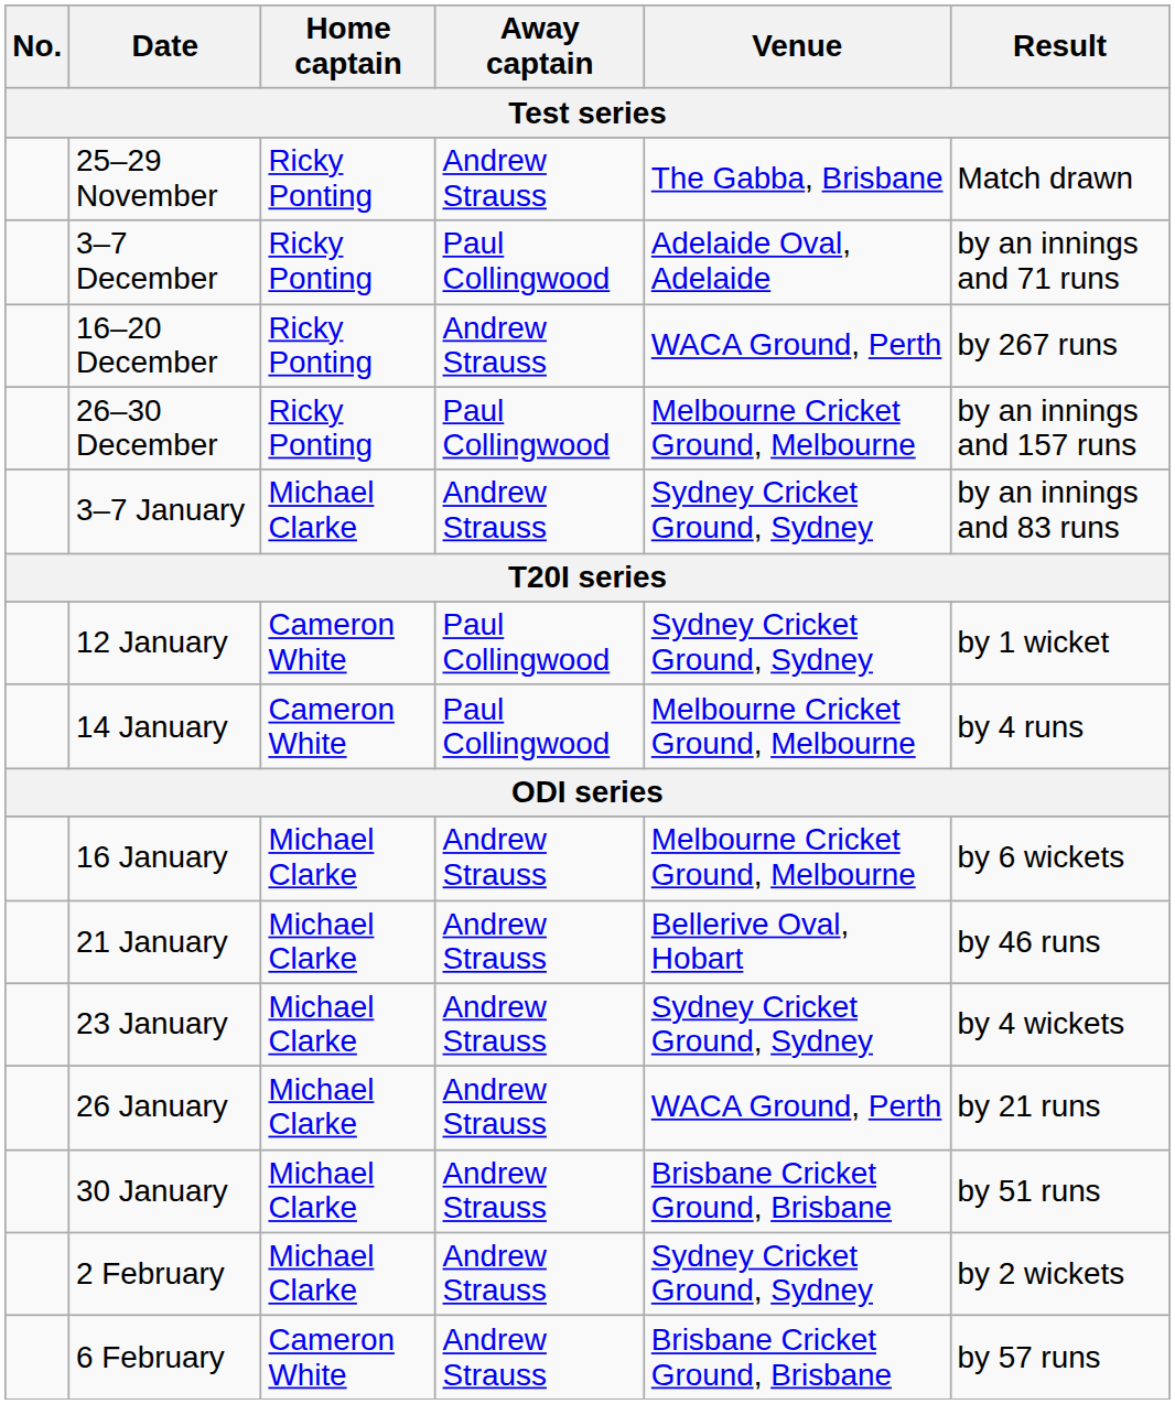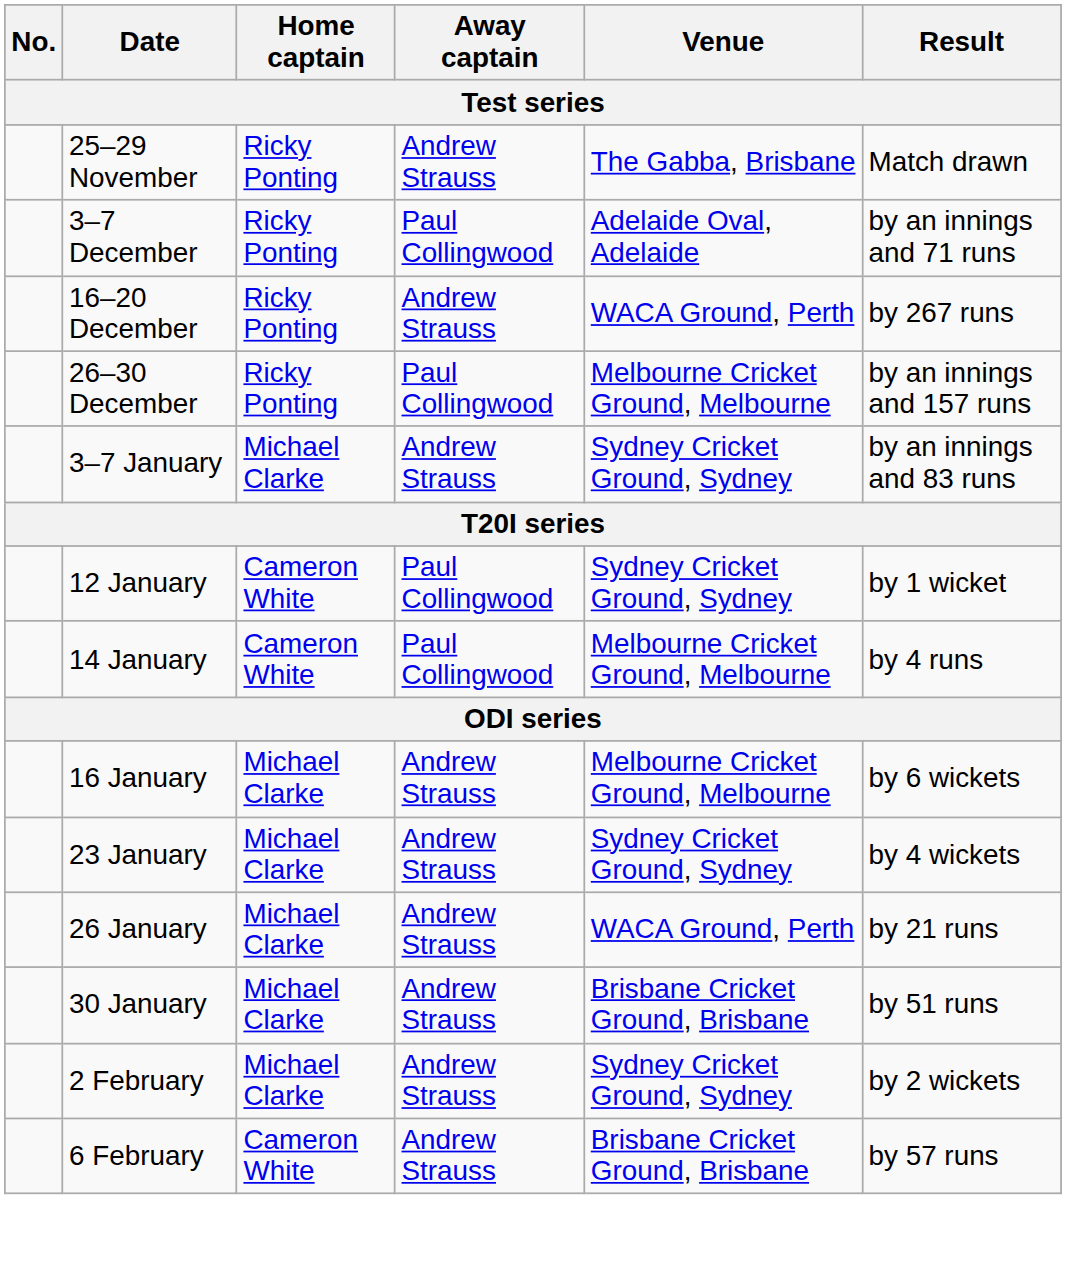 <table class="wikitable">
 <tr>
 <th>No.</th>
 <th>Date</th>
 <th>Home captain</th>
 <th>Away captain</th>
 <th>Venue</th>
 <th>Result</th>
 </tr>
 <tr>
 <th colspan="6">Test series</th>
 </tr>
 <tr>
 <td></td>
 <td>25–29 November</td>
 <td><a href='#'>Ricky Ponting</a></td>
 <td><a href='#'>Andrew Strauss</a></td>
 <td><a href='#'>The Gabba</a>, <a href='#'>Brisbane</a></td>
 <td>Match drawn</td>
 </tr>
 <tr>
 <td></td>
 <td>3–7 December</td>
 <td><a href='#'>Ricky Ponting</a></td>
 <td><a href='#'>Paul Collingwood</a></td>
 <td><a href='#'>Adelaide Oval</a>, <a href='#'>Adelaide</a></td>
 <td> by an innings and 71 runs</td>
 </tr>
 <tr>
 <td></td>
 <td>16–20 December</td>
 <td><a href='#'>Ricky Ponting</a></td>
 <td><a href='#'>Andrew Strauss</a></td>
 <td><a href='#'>WACA Ground</a>, <a href='#'>Perth</a></td>
 <td> by 267 runs</td>
 </tr>
 <tr>
 <td></td>
 <td>26–30 December</td>
 <td><a href='#'>Ricky Ponting</a></td>
 <td><a href='#'>Paul Collingwood</a></td>
 <td><a href='#'>Melbourne Cricket Ground</a>, <a href='#'>Melbourne</a></td>
 <td> by an innings and 157 runs</td>
 </tr>
 <tr>
 <td></td>
 <td>3–7 January</td>
 <td><a href='#'>Michael Clarke</a></td>
 <td><a href='#'>Andrew Strauss</a></td>
 <td><a href='#'>Sydney Cricket Ground</a>, <a href='#'>Sydney</a></td>
 <td> by an innings and 83 runs</td>
 </tr>
 <tr>
 <th colspan="6">T20I series</th>
 </tr>
 <tr>
 <td></td>
 <td>12 January</td>
 <td><a href='#'>Cameron White</a></td>
 <td><a href='#'>Paul Collingwood</a></td>
 <td><a href='#'>Sydney Cricket Ground</a>, <a href='#'>Sydney</a></td>
 <td> by 1 wicket</td>
 </tr>
 <tr>
 <td></td>
 <td>14 January</td>
 <td><a href='#'>Cameron White</a></td>
 <td><a href='#'>Paul Collingwood</a></td>
 <td><a href='#'>Melbourne Cricket Ground</a>, <a href='#'>Melbourne</a></td>
 <td> by 4 runs</td>
 </tr>
 <tr>
 <th colspan="6">ODI series</th>
 </tr>
 <tr>
 <td></td>
 <td>16 January</td>
 <td><a href='#'>Michael Clarke</a></td>
 <td><a href='#'>Andrew Strauss</a></td>
 <td><a href='#'>Melbourne Cricket Ground</a>, <a href='#'>Melbourne</a></td>
 <td> by 6 wickets</td>
 </tr>
 <tr>
 <td></td>
-<td>21 January</td>
-<td><a href='#'>Michael Clarke</a></td>
-<td><a href='#'>Andrew Strauss</a></td>
-<td><a href='#'>Bellerive Oval</a>, <a href='#'>Hobart</a></td>
-<td> by 46 runs</td>
-</tr>
-<tr>
-<td></td>
 <td>23 January</td>
 <td><a href='#'>Michael Clarke</a></td>
 <td><a href='#'>Andrew Strauss</a></td>
 <td><a href='#'>Sydney Cricket Ground</a>, <a href='#'>Sydney</a></td>
 <td> by 4 wickets</td>
 </tr>
 <tr>
 <td></td>
 <td>26 January</td>
 <td><a href='#'>Michael Clarke</a></td>
 <td><a href='#'>Andrew Strauss</a></td>
 <td><a href='#'>WACA Ground</a>, <a href='#'>Perth</a></td>
 <td> by 21 runs</td>
 </tr>
 <tr>
 <td></td>
 <td>30 January</td>
 <td><a href='#'>Michael Clarke</a></td>
 <td><a href='#'>Andrew Strauss</a></td>
 <td><a href='#'>Brisbane Cricket Ground</a>, <a href='#'>Brisbane</a></td>
 <td> by 51 runs</td>
 </tr>
 <tr>
 <td></td>
 <td>2 February</td>
 <td><a href='#'>Michael Clarke</a></td>
 <td><a href='#'>Andrew Strauss</a></td>
 <td><a href='#'>Sydney Cricket Ground</a>, <a href='#'>Sydney</a></td>
 <td> by 2 wickets</td>
 </tr>
 <tr>
 <td></td>
 <td>6 February</td>
 <td><a href='#'>Cameron White</a></td>
 <td><a href='#'>Andrew Strauss</a></td>
 <td><a href='#'>Brisbane Cricket Ground</a>, <a href='#'>Brisbane</a></td>
 <td> by 57 runs</td>
 </tr>
 </table>
